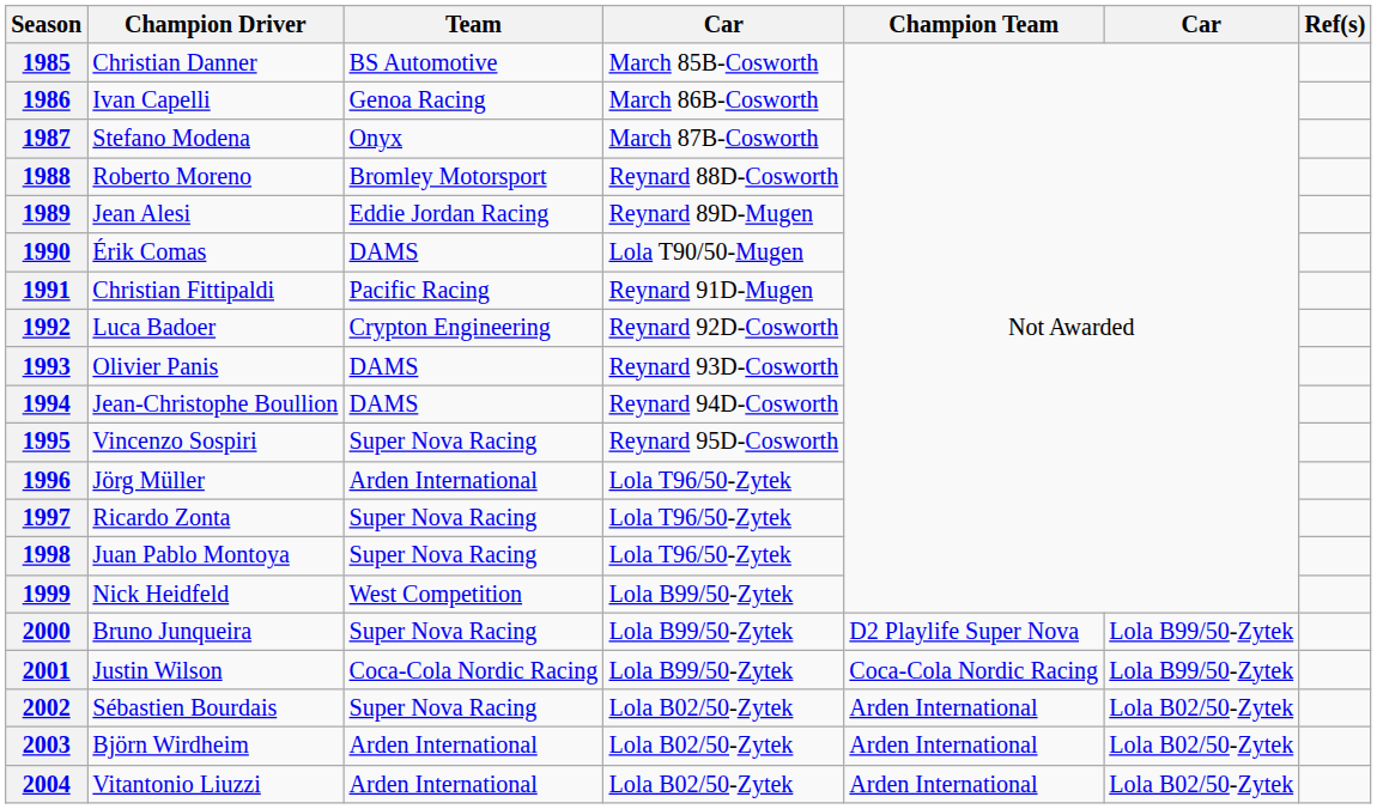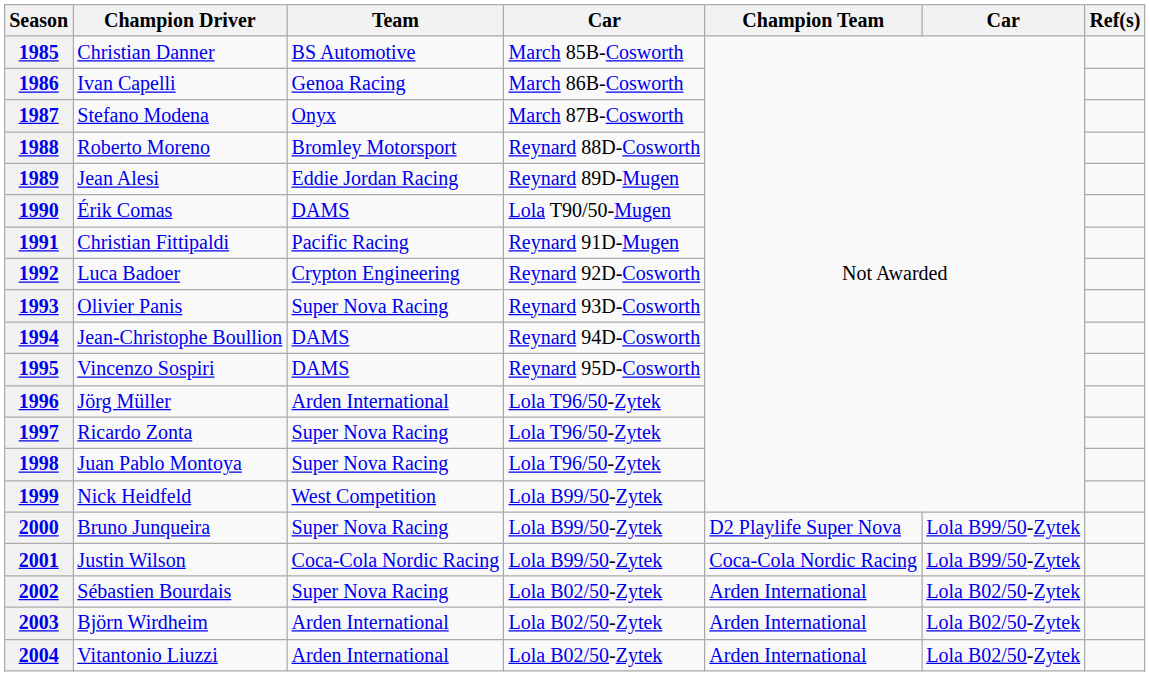 <table class="wikitable">
 <tr>
 <th>Season</th>
 <th>Champion Driver</th>
 <th>Team</th>
 <th>Car</th>
 <th>Champion Team</th>
 <th>Car</th>
 <th>Ref(s)</th>
 </tr>
 <tr>
 <th><a href='#'>1985</a></th>
 <td> <a href='#'>Christian Danner</a></td>
 <td> <a href='#'>BS Automotive</a></td>
 <td><a href='#'>March</a> 85B-<a href='#'>Cosworth</a></td>
 <td rowspan=15 colspan=2 align="center">Not Awarded</td>
 <td align="center"></td>
 </tr>
 <tr>
 <th><a href='#'>1986</a></th>
 <td> <a href='#'>Ivan Capelli</a></td>
 <td> <a href='#'>Genoa Racing</a></td>
 <td><a href='#'>March</a> 86B-<a href='#'>Cosworth</a></td>
 <td align="center"></td>
 </tr>
 <tr>
 <th><a href='#'>1987</a></th>
 <td> <a href='#'>Stefano Modena</a></td>
 <td> <a href='#'>Onyx</a></td>
 <td><a href='#'>March</a> 87B-<a href='#'>Cosworth</a></td>
 <td align="center"></td>
 </tr>
 <tr>
 <th><a href='#'>1988</a></th>
 <td> <a href='#'>Roberto Moreno</a></td>
 <td> <a href='#'>Bromley Motorsport</a></td>
 <td><a href='#'>Reynard</a> 88D-<a href='#'>Cosworth</a></td>
 <td align="center"></td>
 </tr>
 <tr>
 <th><a href='#'>1989</a></th>
 <td> <a href='#'>Jean Alesi</a></td>
 <td> <a href='#'>Eddie Jordan Racing</a></td>
 <td><a href='#'>Reynard</a> 89D-<a href='#'>Mugen</a></td>
 <td align="center"></td>
 </tr>
 <tr>
 <th><a href='#'>1990</a></th>
 <td> <a href='#'>Érik Comas</a></td>
 <td> <a href='#'>DAMS</a></td>
 <td><a href='#'>Lola</a> T90/50-<a href='#'>Mugen</a></td>
 <td align="center"></td>
 </tr>
 <tr>
 <th><a href='#'>1991</a></th>
 <td> <a href='#'>Christian Fittipaldi</a></td>
 <td> <a href='#'>Pacific Racing</a></td>
 <td><a href='#'>Reynard</a> 91D-<a href='#'>Mugen</a></td>
 <td align="center"></td>
 </tr>
 <tr>
 <th><a href='#'>1992</a></th>
 <td> <a href='#'>Luca Badoer</a></td>
 <td> <a href='#'>Crypton Engineering</a></td>
 <td><a href='#'>Reynard</a> 92D-<a href='#'>Cosworth</a></td>
 <td align="center"></td>
 </tr>
 <tr>
 <th><a href='#'>1993</a></th>
 <td> <a href='#'>Olivier Panis</a></td>
-<td> <a href='#'>DAMS</a></td>
+<td> <a href='#'>Super Nova Racing</a></td>
 <td><a href='#'>Reynard</a> 93D-<a href='#'>Cosworth</a></td>
 <td align="center"></td>
 </tr>
 <tr>
 <th><a href='#'>1994</a></th>
 <td> <a href='#'>Jean-Christophe Boullion</a></td>
 <td> <a href='#'>DAMS</a></td>
 <td><a href='#'>Reynard</a> 94D-<a href='#'>Cosworth</a></td>
 <td align="center"></td>
 </tr>
 <tr>
 <th><a href='#'>1995</a></th>
 <td> <a href='#'>Vincenzo Sospiri</a></td>
-<td> <a href='#'>Super Nova Racing</a></td>
+<td> <a href='#'>DAMS</a></td>
 <td><a href='#'>Reynard</a> 95D-<a href='#'>Cosworth</a></td>
 <td align="center"></td>
 </tr>
 <tr>
 <th><a href='#'>1996</a></th>
 <td> <a href='#'>Jörg Müller</a></td>
 <td> <a href='#'>Arden International</a></td>
 <td><a href='#'>Lola T96/50</a>-<a href='#'>Zytek</a></td>
 <td align="center"></td>
 </tr>
 <tr>
 <th><a href='#'>1997</a></th>
 <td> <a href='#'>Ricardo Zonta</a></td>
 <td> <a href='#'>Super Nova Racing</a></td>
 <td><a href='#'>Lola T96/50</a>-<a href='#'>Zytek</a></td>
 <td align="center"></td>
 </tr>
 <tr>
 <th><a href='#'>1998</a></th>
 <td> <a href='#'>Juan Pablo Montoya</a></td>
 <td> <a href='#'>Super Nova Racing</a></td>
 <td><a href='#'>Lola T96/50</a>-<a href='#'>Zytek</a></td>
 <td align="center"></td>
 </tr>
 <tr>
 <th><a href='#'>1999</a></th>
 <td> <a href='#'>Nick Heidfeld</a></td>
 <td> <a href='#'>West Competition</a></td>
 <td><a href='#'>Lola B99/50</a>-<a href='#'>Zytek</a></td>
 <td align="center"></td>
 </tr>
 <tr>
 <th><a href='#'>2000</a></th>
 <td> <a href='#'>Bruno Junqueira</a></td>
 <td> <a href='#'>Super Nova Racing</a></td>
 <td><a href='#'>Lola B99/50</a>-<a href='#'>Zytek</a></td>
 <td> <a href='#'>D2 Playlife Super Nova</a></td>
 <td><a href='#'>Lola B99/50</a>-<a href='#'>Zytek</a></td>
 <td align="center"></td>
 </tr>
 <tr>
 <th><a href='#'>2001</a></th>
 <td> <a href='#'>Justin Wilson</a></td>
 <td> <a href='#'>Coca-Cola Nordic Racing</a></td>
 <td><a href='#'>Lola B99/50</a>-<a href='#'>Zytek</a></td>
 <td> <a href='#'>Coca-Cola Nordic Racing</a></td>
 <td><a href='#'>Lola B99/50</a>-<a href='#'>Zytek</a></td>
 <td align="center"></td>
 </tr>
 <tr>
 <th><a href='#'>2002</a></th>
 <td> <a href='#'>Sébastien Bourdais</a></td>
 <td> <a href='#'>Super Nova Racing</a></td>
 <td><a href='#'>Lola B02/50</a>-<a href='#'>Zytek</a></td>
 <td> <a href='#'>Arden International</a></td>
 <td><a href='#'>Lola B02/50</a>-<a href='#'>Zytek</a></td>
 <td align="center"></td>
 </tr>
 <tr>
 <th><a href='#'>2003</a></th>
 <td> <a href='#'>Björn Wirdheim</a></td>
 <td> <a href='#'>Arden International</a></td>
 <td><a href='#'>Lola B02/50</a>-<a href='#'>Zytek</a></td>
 <td> <a href='#'>Arden International</a></td>
 <td><a href='#'>Lola B02/50</a>-<a href='#'>Zytek</a></td>
 <td align="center"></td>
 </tr>
 <tr>
 <th><a href='#'>2004</a></th>
 <td> <a href='#'>Vitantonio Liuzzi</a></td>
 <td> <a href='#'>Arden International</a></td>
 <td><a href='#'>Lola B02/50</a>-<a href='#'>Zytek</a></td>
 <td> <a href='#'>Arden International</a></td>
 <td><a href='#'>Lola B02/50</a>-<a href='#'>Zytek</a></td>
 <td align="center"></td>
 </tr>
 </table>
